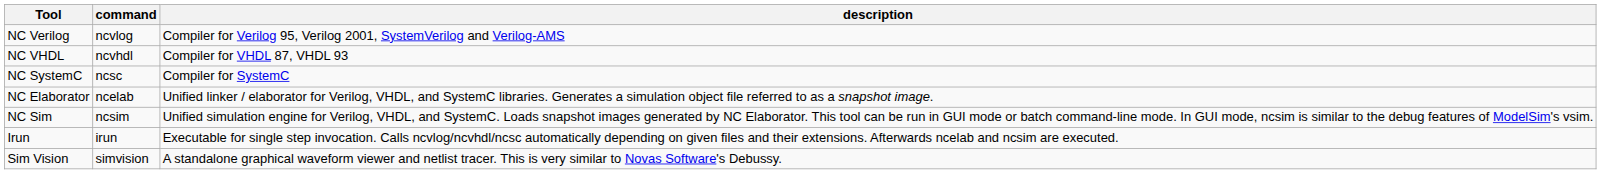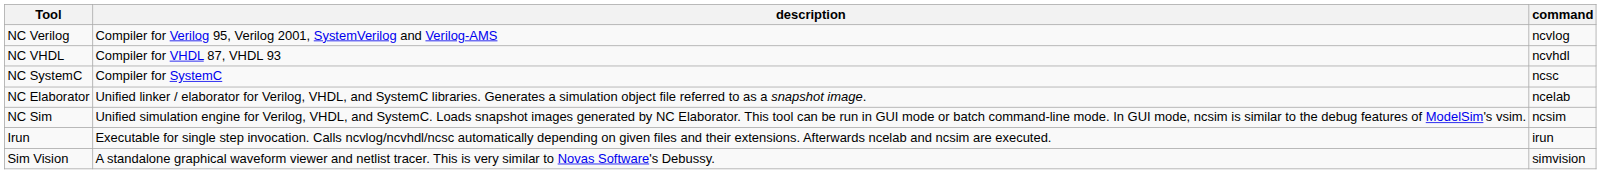 <table class="wikitable">
 <tr>
 <th>Tool</th>
+<th>description</th>
 <th>command</th>
-<th>description</th>
 </tr>
 <tr>
 <td>NC Verilog</td>
+<td>Compiler for <a href='#'>Verilog</a> 95, Verilog 2001, <a href='#'>SystemVerilog</a> and <a href='#'>Verilog-AMS</a></td>
 <td>ncvlog</td>
-<td>Compiler for <a href='#'>Verilog</a> 95, Verilog 2001, <a href='#'>SystemVerilog</a> and <a href='#'>Verilog-AMS</a></td>
 </tr>
 <tr>
 <td>NC VHDL</td>
+<td>Compiler for <a href='#'>VHDL</a> 87, VHDL 93</td>
 <td>ncvhdl</td>
-<td>Compiler for <a href='#'>VHDL</a> 87, VHDL 93</td>
 </tr>
 <tr>
 <td>NC SystemC</td>
+<td>Compiler for <a href='#'>SystemC</a></td>
 <td>ncsc</td>
-<td>Compiler for <a href='#'>SystemC</a></td>
 </tr>
 <tr>
 <td>NC Elaborator</td>
+<td>Unified linker / elaborator for Verilog, VHDL, and SystemC libraries. Generates a simulation object file referred to as a <em>snapshot image</em>.</td>
 <td>ncelab</td>
-<td>Unified linker / elaborator for Verilog, VHDL, and SystemC libraries. Generates a simulation object file referred to as a <em>snapshot image</em>.</td>
 </tr>
 <tr>
 <td>NC Sim</td>
+<td>Unified simulation engine for Verilog, VHDL, and SystemC. Loads snapshot images generated by NC Elaborator. This tool can be run in GUI mode or batch command-line mode. In GUI mode, ncsim is similar to the debug features of <a href='#'>ModelSim</a>'s vsim.</td>
 <td>ncsim</td>
-<td>Unified simulation engine for Verilog, VHDL, and SystemC. Loads snapshot images generated by NC Elaborator. This tool can be run in GUI mode or batch command-line mode. In GUI mode, ncsim is similar to the debug features of <a href='#'>ModelSim</a>'s vsim.</td>
 </tr>
 <tr>
 <td>Irun</td>
+<td>Executable for single step invocation. Calls ncvlog/ncvhdl/ncsc automatically depending on given files and their extensions. Afterwards ncelab and ncsim are executed.</td>
 <td>irun</td>
-<td>Executable for single step invocation. Calls ncvlog/ncvhdl/ncsc automatically depending on given files and their extensions. Afterwards ncelab and ncsim are executed.</td>
 </tr>
 <tr>
 <td>Sim Vision</td>
+<td>A standalone graphical waveform viewer and netlist tracer. This is very similar to <a href='#'>Novas Software</a>'s Debussy.</td>
 <td>simvision</td>
-<td>A standalone graphical waveform viewer and netlist tracer. This is very similar to <a href='#'>Novas Software</a>'s Debussy.</td>
 </tr>
 </table>
